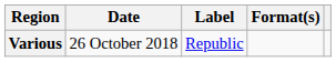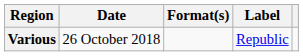 <table class="wikitable plainrowheaders">
 <tr>
 <th scope="col">Region</th>
 <th scope="col">Date</th>
+<th scope="col">Format(s)</th>
 <th scope="col">Label</th>
-<th scope="col">Format(s)</th>
 <th scope="col"></th>
 </tr>
 <tr>
 <th scope="row">Various</th>
 <td>26 October 2018</td>
+<td></td>
 <td><a href='#'>Republic</a></td>
-<td></td>
 <td></td>
 </tr>
 </table>
